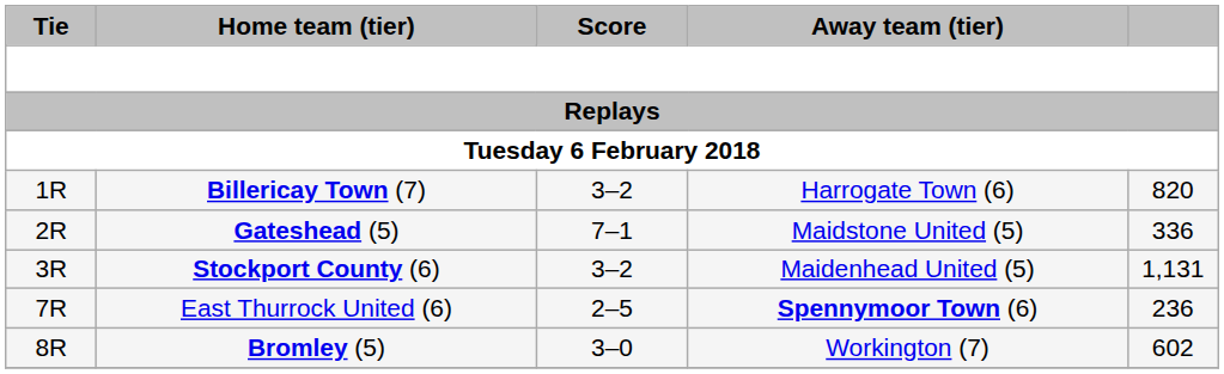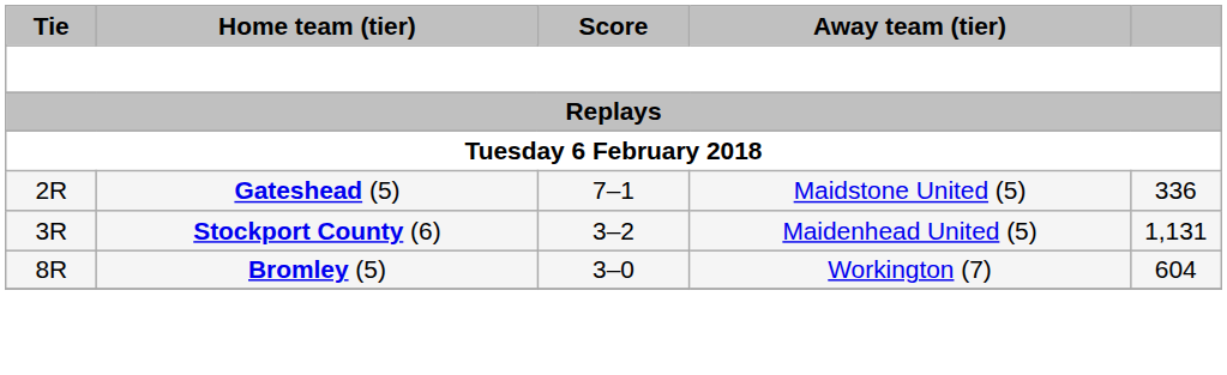 <table class="wikitable" style="width: 700px; background:WhiteSmoke; text-align:center; font-size:90%">
 <tr>
 <td scope="col" style="width:  7.50%; background:silver;"><strong>Tie</strong></td>
 <td scope="col" style="width: 36.25%; background:silver;"><strong>Home team (tier)</strong></td>
 <td scope="col" style="width: 12.50%; background:silver;"><strong>Score</strong></td>
 <td scope="col" style="width: 36.25%; background:silver;"><strong>Away team (tier)</strong></td>
 <td scope="col" style="width:  7.50%; background:silver;"><strong></strong></td>
 </tr>
 <tr>
 <td colspan="5" style="height: 20px; background:White;"></td>
 </tr>
 <tr>
 <td colspan="5" style= background:Silver><strong>Replays</strong></td>
 </tr>
 <tr>
 <td colspan="5" style= background:White><strong>Tuesday 6 February 2018</strong></td>
 </tr>
 <tr>
-<td>1R</td>
-<td><strong><a href='#'>Billericay Town</a></strong> (7)</td>
-<td>3–2</td>
-<td><a href='#'>Harrogate Town</a> (6)</td>
-<td>820</td>
-</tr>
-<tr>
 <td>2R</td>
 <td><strong><a href='#'>Gateshead</a></strong> (5)</td>
 <td>7–1</td>
 <td><a href='#'>Maidstone United</a> (5)</td>
 <td>336</td>
 </tr>
 <tr>
 <td>3R</td>
 <td><strong><a href='#'>Stockport County</a></strong> (6)</td>
 <td>3–2 </td>
 <td><a href='#'>Maidenhead United</a> (5)</td>
 <td>1,131</td>
 </tr>
 <tr>
-<td>7R</td>
-<td><a href='#'>East Thurrock United</a> (6)</td>
-<td>2–5</td>
-<td><strong><a href='#'>Spennymoor Town</a></strong> (6)</td>
-<td>236</td>
-</tr>
-<tr>
 <td>8R</td>
 <td><strong><a href='#'>Bromley</a></strong> (5)</td>
 <td>3–0</td>
 <td><a href='#'>Workington</a> (7)</td>
-<td>602</td>
+<td>604</td>
 </tr>
 <tr>
 </tr>
 </table>
